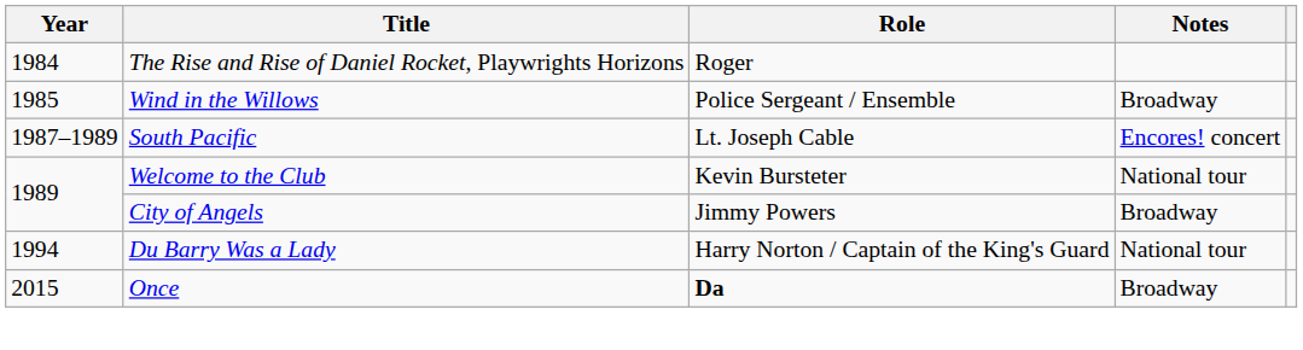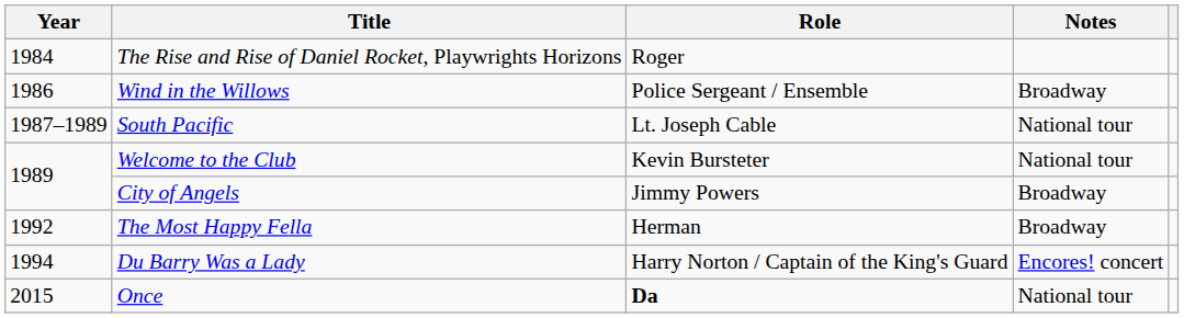 <table class="wikitable sortable">
 <tr>
 <th>Year</th>
 <th>Title</th>
 <th>Role</th>
 <th>Notes</th>
 <th class=unsortable></th>
 </tr>
 <tr>
 <td>1984</td>
 <td><em>The Rise and Rise of Daniel Rocket</em>, Playwrights Horizons</td>
 <td>Roger</td>
 <td></td>
 </tr>
 <tr>
-<td>1985</td>
+<td>1986</td>
 <td><em><a href='#'>Wind in the Willows</a></em></td>
 <td>Police Sergeant / Ensemble</td>
 <td>Broadway</td>
 <td></td>
 </tr>
 <tr>
 <td>1987–1989</td>
 <td><em><a href='#'>South Pacific</a></em></td>
 <td>Lt. Joseph Cable</td>
-<td><a href='#'>Encores!</a> concert</td>
+<td>National tour</td>
 <td></td>
 </tr>
 <tr>
 <td rowspan=2>1989</td>
 <td><em><a href='#'>Welcome to the Club</a></em></td>
 <td>Kevin Bursteter</td>
 <td>National tour</td>
 <td></td>
 </tr>
 <tr>
 <td><em><a href='#'>City of Angels</a></em></td>
 <td>Jimmy Powers</td>
 <td>Broadway</td>
 <td></td>
 </tr>
 <tr>
+<td>1992</td>
+<td><em><a href='#'>The Most Happy Fella</a></em></td>
+<td>Herman</td>
+<td>Broadway</td>
+<td></td>
+</tr>
+<tr>
 <td>1994</td>
 <td><em><a href='#'>Du Barry Was a Lady</a></em></td>
 <td>Harry Norton / Captain of the King's Guard</td>
-<td>National tour</td>
+<td><a href='#'>Encores!</a> concert</td>
 <td></td>
 </tr>
 <tr>
 <td>2015</td>
 <td><em><a href='#'>Once</a></em></td>
 <td><strong>Da</strong></td>
-<td>Broadway</td>
+<td>National tour</td>
 <td></td>
 </tr>
 </table>
